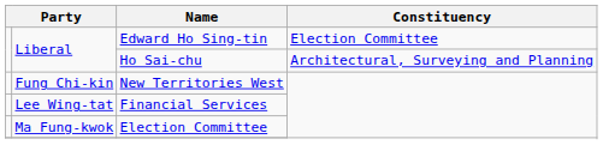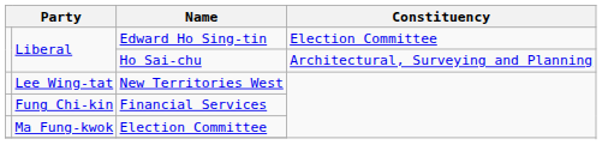 <table class="wikitable" style="font-size: 100%;">
 <tr>
 <th colspan=2>Party</th>
 <th>Name</th>
 <th>Constituency</th>
 </tr>
 <tr>
 <td rowspan=2 bgcolor=></td>
 <td rowspan=2><a href='#'>Liberal</a></td>
 <td><a href='#'>Edward Ho Sing-tin</a></td>
 <td><a href='#'>Election Committee</a></td>
 </tr>
 <tr>
 <td><a href='#'>Ho Sai-chu</a></td>
 <td><a href='#'>Architectural, Surveying and Planning</a></td>
 </tr>
 <tr>
 <td></td>
-<td><a href='#'>Fung Chi-kin</a></td>
+<td><a href='#'>Lee Wing-tat</a></td>
 <td><a href='#'>New Territories West</a></td>
 </tr>
 <tr>
 <td></td>
-<td><a href='#'>Lee Wing-tat</a></td>
+<td><a href='#'>Fung Chi-kin</a></td>
 <td><a href='#'>Financial Services</a></td>
 </tr>
 <tr>
 <td></td>
 <td><a href='#'>Ma Fung-kwok</a></td>
 <td><a href='#'>Election Committee</a></td>
 </tr>
 <tr>
 </tr>
 </table>
